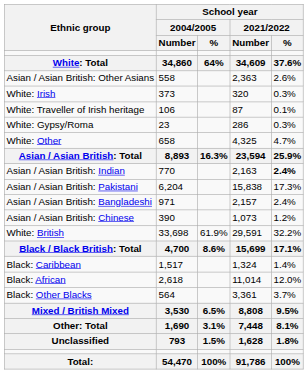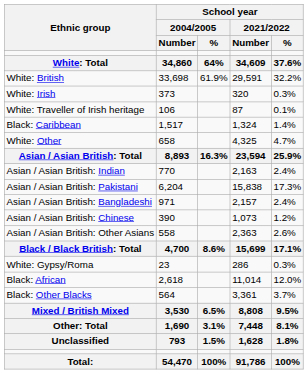 <table class="wikitable mw-collapsible mw-collapsed">
 <tr>
 <th rowspan="3">Ethnic group</th>
 <th colspan="4">School year</th>
 </tr>
 <tr>
 <th colspan="2">2004/2005</th>
 <th colspan="2">2021/2022</th>
 </tr>
 <tr>
 <th>Number</th>
 <th>%</th>
 <th>Number</th>
 <th>%</th>
 </tr>
 <tr>
 <td></td>
 <td></td>
 <td></td>
 <td></td>
 <td></td>
 </tr>
 <tr>
 <th><a href='#'>White</a>: Total</th>
 <th>34,860</th>
 <th>64%</th>
 <th>34,609</th>
 <th>37.6%</th>
 </tr>
 <tr>
-<td>Asian / Asian British: Other Asians</td>
-<td>558</td>
-<td></td>
-<td>2,363</td>
-<td>2.6%</td>
+<td>White: <a href='#'>British</a></td>
+<td>33,698</td>
+<td>61.9%</td>
+<td>29,591</td>
+<td>32.2%</td>
 </tr>
 <tr>
 <td>White: <a href='#'>Irish</a></td>
 <td>373</td>
 <td></td>
 <td>320</td>
 <td>0.3%</td>
 </tr>
 <tr>
 <td>White: Traveller of Irish heritage</td>
 <td>106</td>
 <td></td>
 <td>87</td>
 <td>0.1%</td>
 </tr>
 <tr>
-<td>White: Gypsy/Roma</td>
-<td>23</td>
+<td>Black: <a href='#'>Caribbean</a></td>
+<td>1,517</td>
 <td></td>
-<td>286</td>
-<td>0.3%</td>
+<td>1,324</td>
+<td>1.4%</td>
 </tr>
 <tr>
 <td>White: <a href='#'>Other</a></td>
 <td>658</td>
 <td></td>
 <td>4,325</td>
 <td>4.7%</td>
 </tr>
 <tr>
 <th><a href='#'>Asian / Asian British</a>: Total</th>
 <th>8,893</th>
 <th>16.3%</th>
 <th>23,594</th>
 <th>25.9%</th>
 </tr>
 <tr>
 <td>Asian / Asian British: <a href='#'>Indian</a></td>
 <td>770</td>
 <td></td>
 <td>2,163</td>
-<td><strong>2.4%</strong></td>
+<td>2.4%</td>
 </tr>
 <tr>
 <td>Asian / Asian British: <a href='#'>Pakistani</a></td>
 <td>6,204</td>
 <td></td>
 <td>15,838</td>
 <td>17.3%</td>
 </tr>
 <tr>
 <td>Asian / Asian British: <a href='#'>Bangladeshi</a></td>
 <td>971</td>
 <td></td>
 <td>2,157</td>
 <td>2.4%</td>
 </tr>
 <tr>
 <td>Asian / Asian British: <a href='#'>Chinese</a></td>
 <td>390</td>
 <td></td>
 <td>1,073</td>
 <td>1.2%</td>
 </tr>
 <tr>
-<td>White: <a href='#'>British</a></td>
-<td>33,698</td>
-<td>61.9%</td>
-<td>29,591</td>
-<td>32.2%</td>
+<td>Asian / Asian British: Other Asians</td>
+<td>558</td>
+<td></td>
+<td>2,363</td>
+<td>2.6%</td>
 </tr>
 <tr>
 <th><a href='#'>Black / Black British</a>: Total</th>
 <th>4,700</th>
 <th>8.6%</th>
 <th>15,699</th>
 <th>17.1%</th>
 </tr>
 <tr>
-<td>Black: <a href='#'>Caribbean</a></td>
-<td>1,517</td>
+<td>White: Gypsy/Roma</td>
+<td>23</td>
 <td></td>
-<td>1,324</td>
-<td>1.4%</td>
+<td>286</td>
+<td>0.3%</td>
 </tr>
 <tr>
 <td>Black: <a href='#'>African</a></td>
 <td>2,618</td>
 <td></td>
 <td>11,014</td>
 <td>12.0%</td>
 </tr>
 <tr>
 <td>Black: <a href='#'>Other Blacks</a></td>
 <td>564</td>
 <td></td>
 <td>3,361</td>
 <td>3.7%</td>
 </tr>
 <tr>
 <th><a href='#'>Mixed / British Mixed</a></th>
 <th>3,530</th>
 <th>6.5%</th>
 <th>8,808</th>
 <th>9.5%</th>
 </tr>
 <tr>
 <th>Other: Total</th>
 <th>1,690</th>
 <th>3.1%</th>
 <th>7,448</th>
 <th>8.1%</th>
 </tr>
 <tr>
 <th>Unclassified</th>
 <th>793</th>
 <th>1.5%</th>
 <th>1,628</th>
 <th>1.8%</th>
 </tr>
 <tr>
 <td></td>
 <td></td>
 <td></td>
 <td></td>
 <td></td>
 </tr>
 <tr>
 <th>Total:</th>
 <th>54,470</th>
 <th>100%</th>
 <th>91,786</th>
 <th>100%</th>
 </tr>
 </table>
